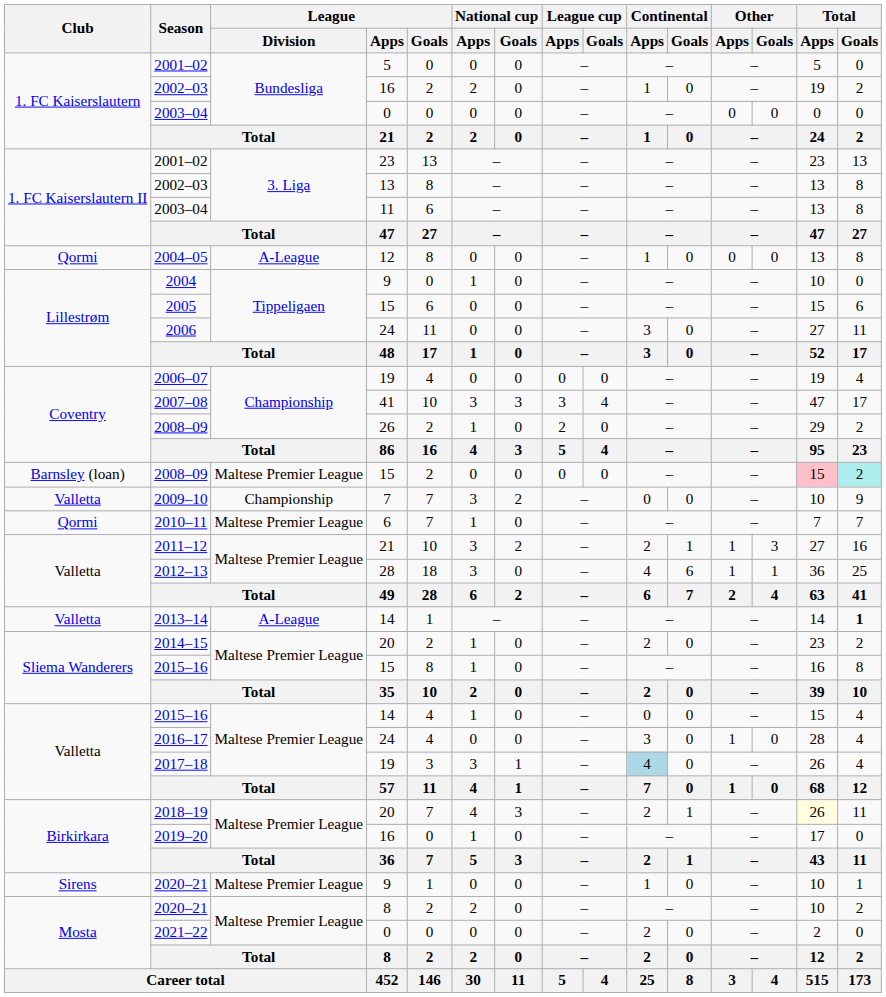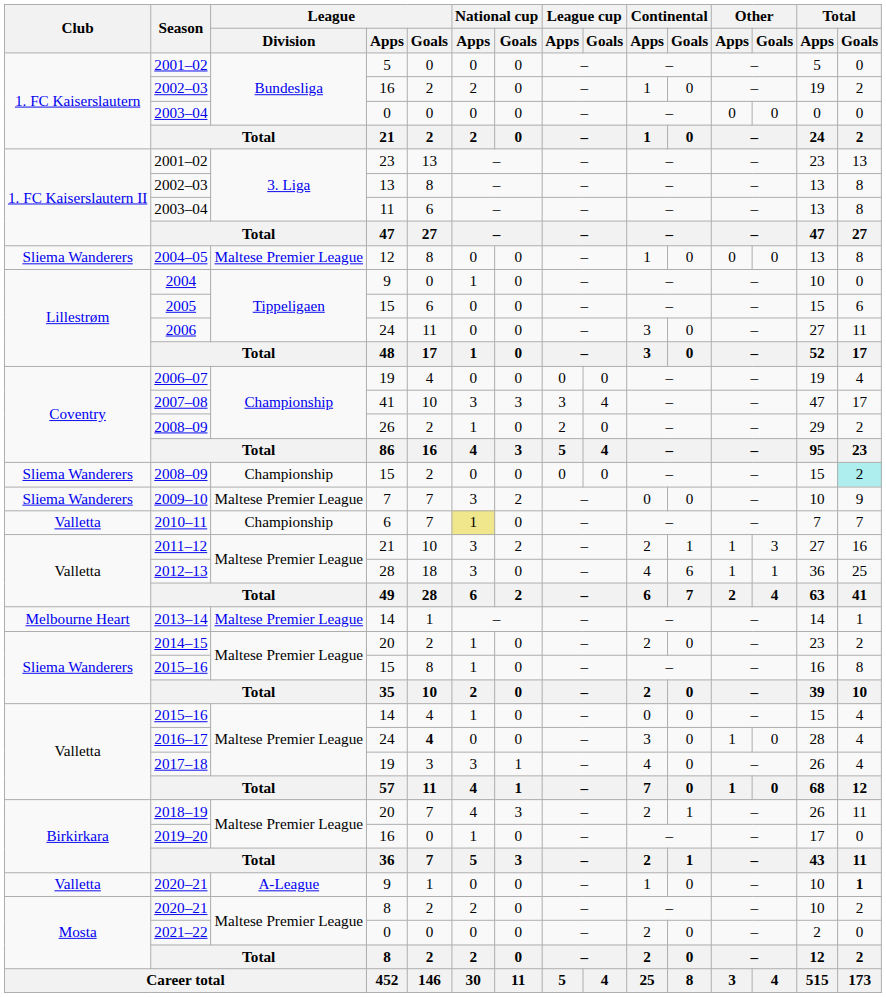 <table class="wikitable" style="text-align:center">
 <tr>
 <th rowspan="2">Club</th>
 <th rowspan="2">Season</th>
 <th colspan="3">League</th>
 <th colspan="2">National cup</th>
 <th colspan="2">League cup</th>
 <th colspan="2">Continental</th>
 <th colspan="2">Other</th>
 <th colspan="2">Total</th>
 </tr>
 <tr>
 <th>Division</th>
 <th>Apps</th>
 <th>Goals</th>
 <th>Apps</th>
 <th>Goals</th>
 <th>Apps</th>
 <th>Goals</th>
 <th>Apps</th>
 <th>Goals</th>
 <th>Apps</th>
 <th>Goals</th>
 <th>Apps</th>
 <th>Goals</th>
 </tr>
 <tr>
 <td rowspan="4"><a href='#'>1. FC Kaiserslautern</a></td>
 <td><a href='#'>2001–02</a></td>
 <td rowspan="3"><a href='#'>Bundesliga</a></td>
 <td>5</td>
 <td>0</td>
 <td>0</td>
 <td>0</td>
 <td colspan="2">–</td>
 <td colspan="2">–</td>
 <td colspan="2">–</td>
 <td>5</td>
 <td>0</td>
 </tr>
 <tr>
 <td><a href='#'>2002–03</a></td>
 <td>16</td>
 <td>2</td>
 <td>2</td>
 <td>0</td>
 <td colspan="2">–</td>
 <td>1</td>
 <td>0</td>
 <td colspan="2">–</td>
 <td>19</td>
 <td>2</td>
 </tr>
 <tr>
 <td><a href='#'>2003–04</a></td>
 <td>0</td>
 <td>0</td>
 <td>0</td>
 <td>0</td>
 <td colspan="2">–</td>
 <td colspan="2">–</td>
 <td>0</td>
 <td>0</td>
 <td>0</td>
 <td>0</td>
 </tr>
 <tr>
 <th colspan="2">Total</th>
 <th>21</th>
 <th>2</th>
 <th>2</th>
 <th>0</th>
 <th colspan="2">–</th>
 <th>1</th>
 <th>0</th>
 <th colspan="2">–</th>
 <th>24</th>
 <th>2</th>
 </tr>
 <tr>
 <td rowspan="4"><a href='#'>1. FC Kaiserslautern II</a></td>
 <td>2001–02</td>
 <td rowspan="3"><a href='#'>3. Liga</a></td>
 <td>23</td>
 <td>13</td>
 <td colspan="2">–</td>
 <td colspan="2">–</td>
 <td colspan="2">–</td>
 <td colspan="2">–</td>
 <td>23</td>
 <td>13</td>
 </tr>
 <tr>
 <td>2002–03</td>
 <td>13</td>
 <td>8</td>
 <td colspan="2">–</td>
 <td colspan="2">–</td>
 <td colspan="2">–</td>
 <td colspan="2">–</td>
 <td>13</td>
 <td>8</td>
 </tr>
 <tr>
 <td>2003–04</td>
 <td>11</td>
 <td>6</td>
 <td colspan="2">–</td>
 <td colspan="2">–</td>
 <td colspan="2">–</td>
 <td colspan="2">–</td>
 <td>13</td>
 <td>8</td>
 </tr>
 <tr>
 <th colspan="2">Total</th>
 <th>47</th>
 <th>27</th>
 <th colspan="2">–</th>
 <th colspan="2">–</th>
 <th colspan="2">–</th>
 <th colspan="2">–</th>
 <th>47</th>
 <th>27</th>
 </tr>
 <tr>
-<td><a href='#'>Qormi</a></td>
+<td><a href='#'>Sliema Wanderers</a></td>
 <td><a href='#'>2004–05</a></td>
-<td><a href='#'>A-League</a></td>
+<td><a href='#'>Maltese Premier League</a></td>
 <td>12</td>
 <td>8</td>
 <td>0</td>
 <td>0</td>
 <td colspan="2">–</td>
 <td>1</td>
 <td>0</td>
 <td>0</td>
 <td>0</td>
 <td>13</td>
 <td>8</td>
 </tr>
 <tr>
 <td rowspan="4"><a href='#'>Lillestrøm</a></td>
 <td><a href='#'>2004</a></td>
 <td rowspan="3"><a href='#'>Tippeligaen</a></td>
 <td>9</td>
 <td>0</td>
 <td>1</td>
 <td>0</td>
 <td colspan="2">–</td>
 <td colspan="2">–</td>
 <td colspan="2">–</td>
 <td>10</td>
 <td>0</td>
 </tr>
 <tr>
 <td><a href='#'>2005</a></td>
 <td>15</td>
 <td>6</td>
 <td>0</td>
 <td>0</td>
 <td colspan="2">–</td>
 <td colspan="2">–</td>
 <td colspan="2">–</td>
 <td>15</td>
 <td>6</td>
 </tr>
 <tr>
 <td><a href='#'>2006</a></td>
 <td>24</td>
 <td>11</td>
 <td>0</td>
 <td>0</td>
 <td colspan="2">–</td>
 <td>3</td>
 <td>0</td>
 <td colspan="2">–</td>
 <td>27</td>
 <td>11</td>
 </tr>
 <tr>
 <th colspan="2">Total</th>
 <th>48</th>
 <th>17</th>
 <th>1</th>
 <th>0</th>
 <th colspan="2">–</th>
 <th>3</th>
 <th>0</th>
 <th colspan="2">–</th>
 <th>52</th>
 <th>17</th>
 </tr>
 <tr>
 <td rowspan="4"><a href='#'>Coventry</a></td>
 <td><a href='#'>2006–07</a></td>
 <td rowspan="3"><a href='#'>Championship</a></td>
 <td>19</td>
 <td>4</td>
 <td>0</td>
 <td>0</td>
 <td>0</td>
 <td>0</td>
 <td colspan="2">–</td>
 <td colspan="2">–</td>
 <td>19</td>
 <td>4</td>
 </tr>
 <tr>
 <td><a href='#'>2007–08</a></td>
 <td>41</td>
 <td>10</td>
 <td>3</td>
 <td>3</td>
 <td>3</td>
 <td>4</td>
 <td colspan="2">–</td>
 <td colspan="2">–</td>
 <td>47</td>
 <td>17</td>
 </tr>
 <tr>
 <td><a href='#'>2008–09</a></td>
 <td>26</td>
 <td>2</td>
 <td>1</td>
 <td>0</td>
 <td>2</td>
 <td>0</td>
 <td colspan="2">–</td>
 <td colspan="2">–</td>
 <td>29</td>
 <td>2</td>
 </tr>
 <tr>
 <th colspan="2">Total</th>
 <th>86</th>
 <th>16</th>
 <th>4</th>
 <th>3</th>
 <th>5</th>
 <th>4</th>
 <th colspan="2">–</th>
 <th colspan="2">–</th>
 <th>95</th>
 <th>23</th>
 </tr>
 <tr>
-<td><a href='#'>Barnsley</a> (loan)</td>
+<td><a href='#'>Sliema Wanderers</a></td>
 <td><a href='#'>2008–09</a></td>
-<td>Maltese Premier League</td>
+<td>Championship</td>
 <td>15</td>
 <td>2</td>
 <td>0</td>
 <td>0</td>
 <td>0</td>
 <td>0</td>
 <td colspan="2">–</td>
 <td colspan="2">–</td>
-<td style="background: pink;">15</td>
+<td>15</td>
 <td style="background: paleturquoise;">2</td>
 </tr>
 <tr>
-<td><a href='#'>Valletta</a></td>
+<td><a href='#'>Sliema Wanderers</a></td>
 <td><a href='#'>2009–10</a></td>
-<td>Championship</td>
+<td>Maltese Premier League</td>
 <td>7</td>
 <td>7</td>
 <td>3</td>
 <td>2</td>
 <td colspan="2">–</td>
 <td>0</td>
 <td>0</td>
 <td colspan="2">–</td>
 <td>10</td>
 <td>9</td>
 </tr>
 <tr>
-<td><a href='#'>Qormi</a></td>
+<td><a href='#'>Valletta</a></td>
 <td><a href='#'>2010–11</a></td>
-<td>Maltese Premier League</td>
+<td>Championship</td>
 <td>6</td>
 <td>7</td>
-<td>1</td>
+<td style="background: khaki;">1</td>
 <td>0</td>
 <td colspan="2">–</td>
 <td colspan="2">–</td>
 <td colspan="2">–</td>
 <td>7</td>
 <td>7</td>
 </tr>
 <tr>
 <td rowspan="3">Valletta</td>
 <td><a href='#'>2011–12</a></td>
 <td rowspan="2">Maltese Premier League</td>
 <td>21</td>
 <td>10</td>
 <td>3</td>
 <td>2</td>
 <td colspan="2">–</td>
 <td>2</td>
 <td>1</td>
 <td>1</td>
 <td>3</td>
 <td>27</td>
 <td>16</td>
 </tr>
 <tr>
 <td><a href='#'>2012–13</a></td>
 <td>28</td>
 <td>18</td>
 <td>3</td>
 <td>0</td>
 <td colspan="2">–</td>
 <td>4</td>
 <td>6</td>
 <td>1</td>
 <td>1</td>
 <td>36</td>
 <td>25</td>
 </tr>
 <tr>
 <th colspan="2">Total</th>
 <th>49</th>
 <th>28</th>
 <th>6</th>
 <th>2</th>
 <th colspan="2">–</th>
 <th>6</th>
 <th>7</th>
 <th>2</th>
 <th>4</th>
 <th>63</th>
 <th>41</th>
 </tr>
 <tr>
-<td><a href='#'>Valletta</a></td>
+<td><a href='#'>Melbourne Heart</a></td>
 <td><a href='#'>2013–14</a></td>
-<td><a href='#'>A-League</a></td>
+<td><a href='#'>Maltese Premier League</a></td>
 <td>14</td>
 <td>1</td>
 <td colspan="2">–</td>
 <td colspan="2">–</td>
 <td colspan="2">–</td>
 <td colspan="2">–</td>
 <td>14</td>
-<td><strong>1</strong></td>
+<td>1</td>
 </tr>
 <tr>
 <td rowspan="3"><a href='#'>Sliema Wanderers</a></td>
 <td><a href='#'>2014–15</a></td>
 <td rowspan="2">Maltese Premier League</td>
 <td>20</td>
 <td>2</td>
 <td>1</td>
 <td>0</td>
 <td colspan="2">–</td>
 <td>2</td>
 <td>0</td>
 <td colspan="2">–</td>
 <td>23</td>
 <td>2</td>
 </tr>
 <tr>
 <td><a href='#'>2015–16</a></td>
 <td>15</td>
 <td>8</td>
 <td>1</td>
 <td>0</td>
 <td colspan="2">–</td>
 <td colspan="2">–</td>
 <td colspan="2">–</td>
 <td>16</td>
 <td>8</td>
 </tr>
 <tr>
 <th colspan="2">Total</th>
 <th>35</th>
 <th>10</th>
 <th>2</th>
 <th>0</th>
 <th colspan="2">–</th>
 <th>2</th>
 <th>0</th>
 <th colspan="2">–</th>
 <th>39</th>
 <th>10</th>
 </tr>
 <tr>
 <td rowspan="4">Valletta</td>
 <td><a href='#'>2015–16</a></td>
 <td rowspan="3">Maltese Premier League</td>
 <td>14</td>
 <td>4</td>
 <td>1</td>
 <td>0</td>
 <td colspan="2">–</td>
 <td>0</td>
 <td>0</td>
 <td colspan="2">–</td>
 <td>15</td>
 <td>4</td>
 </tr>
 <tr>
 <td><a href='#'>2016–17</a></td>
 <td>24</td>
-<td>4</td>
+<td><strong>4</strong></td>
 <td>0</td>
 <td>0</td>
 <td colspan="2">–</td>
 <td>3</td>
 <td>0</td>
 <td>1</td>
 <td>0</td>
 <td>28</td>
 <td>4</td>
 </tr>
 <tr>
 <td><a href='#'>2017–18</a></td>
 <td>19</td>
 <td>3</td>
 <td>3</td>
 <td>1</td>
 <td colspan="2">–</td>
-<td style="background: lightblue;">4</td>
+<td>4</td>
 <td>0</td>
 <td colspan="2">–</td>
 <td>26</td>
 <td>4</td>
 </tr>
 <tr>
 <th colspan="2">Total</th>
 <th>57</th>
 <th>11</th>
 <th>4</th>
 <th>1</th>
 <th colspan="2">–</th>
 <th>7</th>
 <th>0</th>
 <th>1</th>
 <th>0</th>
 <th>68</th>
 <th>12</th>
 </tr>
 <tr>
 <td rowspan="3"><a href='#'>Birkirkara</a></td>
 <td><a href='#'>2018–19</a></td>
 <td rowspan="2">Maltese Premier League</td>
 <td>20</td>
 <td>7</td>
 <td>4</td>
 <td>3</td>
 <td colspan="2">–</td>
 <td>2</td>
 <td>1</td>
 <td colspan="2">–</td>
-<td style="background: lightyellow;">26</td>
+<td>26</td>
 <td>11</td>
 </tr>
 <tr>
 <td><a href='#'>2019–20</a></td>
 <td>16</td>
 <td>0</td>
 <td>1</td>
 <td>0</td>
 <td colspan="2">–</td>
 <td colspan="2">–</td>
 <td colspan="2">–</td>
 <td>17</td>
 <td>0</td>
 </tr>
 <tr>
 <th colspan="2">Total</th>
 <th>36</th>
 <th>7</th>
 <th>5</th>
 <th>3</th>
 <th colspan="2">–</th>
 <th>2</th>
 <th>1</th>
 <th colspan="2">–</th>
 <th>43</th>
 <th>11</th>
 </tr>
 <tr>
-<td><a href='#'>Sirens</a></td>
+<td><a href='#'>Valletta</a></td>
 <td><a href='#'>2020–21</a></td>
-<td>Maltese Premier League</td>
+<td><a href='#'>A-League</a></td>
 <td>9</td>
 <td>1</td>
 <td>0</td>
 <td>0</td>
 <td colspan="2">–</td>
 <td>1</td>
 <td>0</td>
 <td colspan="2">–</td>
 <td>10</td>
-<td>1</td>
+<td><strong>1</strong></td>
 </tr>
 <tr>
 <td rowspan="3"><a href='#'>Mosta</a></td>
 <td><a href='#'>2020–21</a></td>
 <td rowspan="2">Maltese Premier League</td>
 <td>8</td>
 <td>2</td>
 <td>2</td>
 <td>0</td>
 <td colspan="2">–</td>
 <td colspan="2">–</td>
 <td colspan="2">–</td>
 <td>10</td>
 <td>2</td>
 </tr>
 <tr>
 <td><a href='#'>2021–22</a></td>
 <td>0</td>
 <td>0</td>
 <td>0</td>
 <td>0</td>
 <td colspan="2">–</td>
 <td>2</td>
 <td>0</td>
 <td colspan="2">–</td>
 <td>2</td>
 <td>0</td>
 </tr>
 <tr>
 <th colspan="2">Total</th>
 <th>8</th>
 <th>2</th>
 <th>2</th>
 <th>0</th>
 <th colspan="2">–</th>
 <th>2</th>
 <th>0</th>
 <th colspan="2">–</th>
 <th>12</th>
 <th>2</th>
 </tr>
 <tr>
 <th colspan="3">Career total</th>
 <th>452</th>
 <th>146</th>
 <th>30</th>
 <th>11</th>
 <th>5</th>
 <th>4</th>
 <th>25</th>
 <th>8</th>
 <th>3</th>
 <th>4</th>
 <th>515</th>
 <th>173</th>
 </tr>
 </table>
